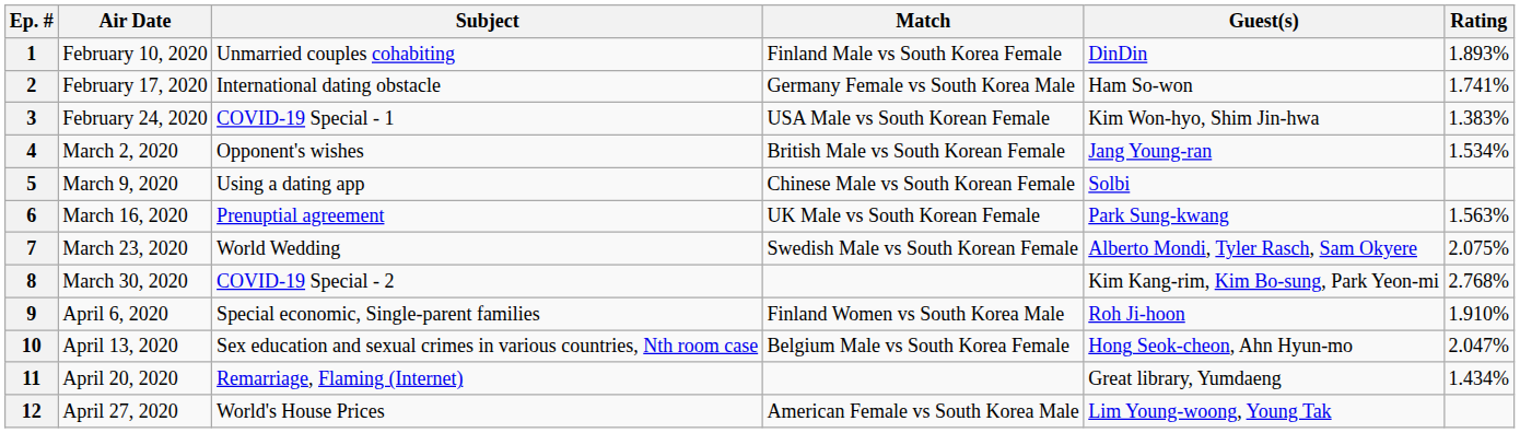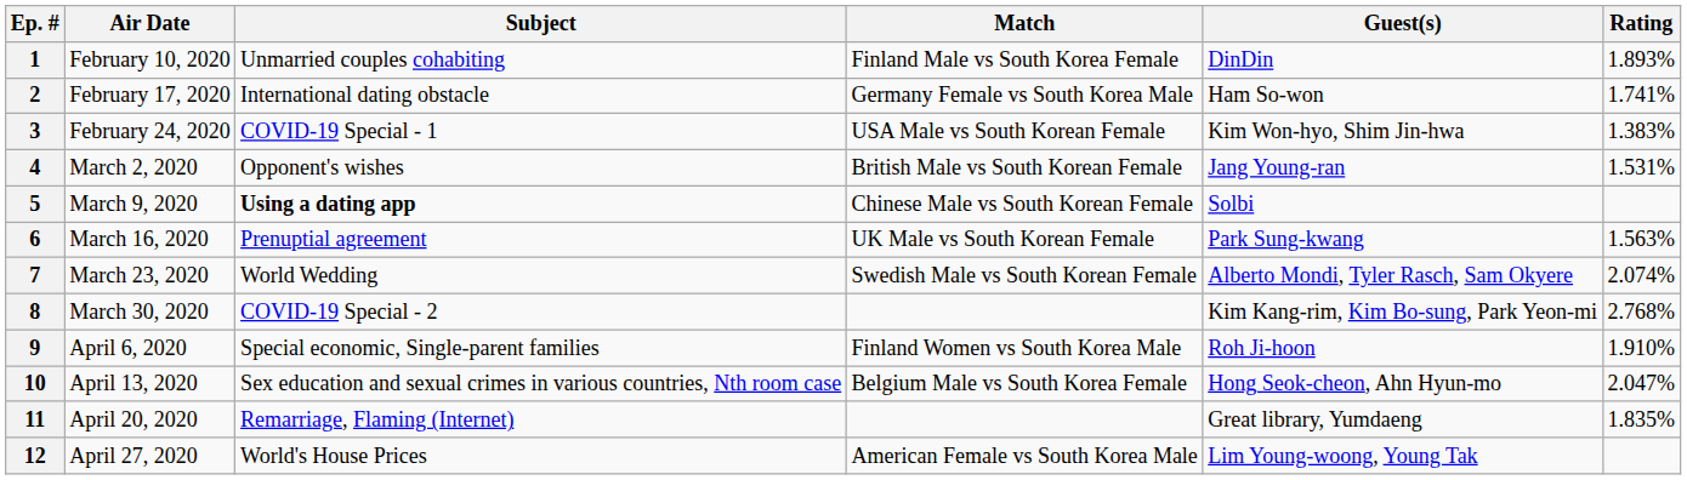 <table class="wikitable" style = "font-size: 90%;">
 <tr>
 <th>Ep. #</th>
 <th>Air Date</th>
 <th>Subject</th>
 <th>Match</th>
 <th>Guest(s)</th>
 <th>Rating</th>
 </tr>
 <tr>
 <th>1</th>
 <td>February 10, 2020</td>
 <td>Unmarried couples <a href='#'>cohabiting</a></td>
 <td>Finland Male vs South Korea Female</td>
 <td><a href='#'>DinDin</a></td>
 <td>1.893%</td>
 </tr>
 <tr>
 <th>2</th>
 <td>February 17, 2020</td>
 <td>International dating obstacle</td>
 <td>Germany Female vs South Korea Male</td>
 <td>Ham So-won</td>
 <td>1.741%</td>
 </tr>
 <tr>
 <th>3</th>
 <td>February 24, 2020</td>
 <td><a href='#'>COVID-19</a> Special - 1</td>
 <td>USA Male vs South Korean Female</td>
 <td>Kim Won-hyo, Shim Jin-hwa</td>
 <td>1.383%</td>
 </tr>
 <tr>
 <th>4</th>
 <td>March 2, 2020</td>
 <td>Opponent's wishes</td>
 <td>British Male vs South Korean Female</td>
 <td><a href='#'>Jang Young-ran</a></td>
-<td>1.534%</td>
+<td>1.531%</td>
 </tr>
 <tr>
 <th>5</th>
 <td>March 9, 2020</td>
-<td>Using a dating app</td>
+<td><strong>Using a dating app</strong></td>
 <td>Chinese Male vs South Korean Female</td>
 <td><a href='#'>Solbi</a></td>
 <td></td>
 </tr>
 <tr>
 <th>6</th>
 <td>March 16, 2020</td>
 <td><a href='#'>Prenuptial agreement</a></td>
 <td>UK Male vs South Korean Female</td>
 <td><a href='#'>Park Sung-kwang</a></td>
 <td>1.563%</td>
 </tr>
 <tr>
 <th>7</th>
 <td>March 23, 2020</td>
 <td>World Wedding</td>
 <td>Swedish Male vs South Korean Female</td>
 <td><a href='#'>Alberto Mondi</a>, <a href='#'>Tyler Rasch</a>, <a href='#'>Sam Okyere</a></td>
-<td>2.075%</td>
+<td>2.074%</td>
 </tr>
 <tr>
 <th>8</th>
 <td>March 30, 2020</td>
 <td><a href='#'>COVID-19</a> Special - 2</td>
 <td></td>
 <td>Kim Kang-rim, <a href='#'>Kim Bo-sung</a>, Park Yeon-mi</td>
 <td>2.768%</td>
 </tr>
 <tr>
 <th>9</th>
 <td>April 6, 2020</td>
 <td>Special economic, Single-parent families</td>
 <td>Finland Women vs South Korea Male</td>
 <td><a href='#'>Roh Ji-hoon</a></td>
 <td>1.910%</td>
 </tr>
 <tr>
 <th>10</th>
 <td>April 13, 2020</td>
 <td>Sex education and sexual crimes in various countries, <a href='#'>Nth room case</a></td>
 <td>Belgium Male vs South Korea Female</td>
 <td><a href='#'>Hong Seok-cheon</a>, Ahn Hyun-mo</td>
 <td>2.047%</td>
 </tr>
 <tr>
 <th>11</th>
 <td>April 20, 2020</td>
 <td><a href='#'>Remarriage</a>, <a href='#'>Flaming (Internet)</a></td>
 <td></td>
 <td>Great library, Yumdaeng</td>
-<td>1.434%</td>
+<td>1.835%</td>
 </tr>
 <tr>
 <th>12</th>
 <td>April 27, 2020</td>
 <td>World's House Prices</td>
 <td>American Female vs South Korea Male</td>
 <td><a href='#'>Lim Young-woong</a>, <a href='#'>Young Tak</a></td>
 <td></td>
 </tr>
 </table>
